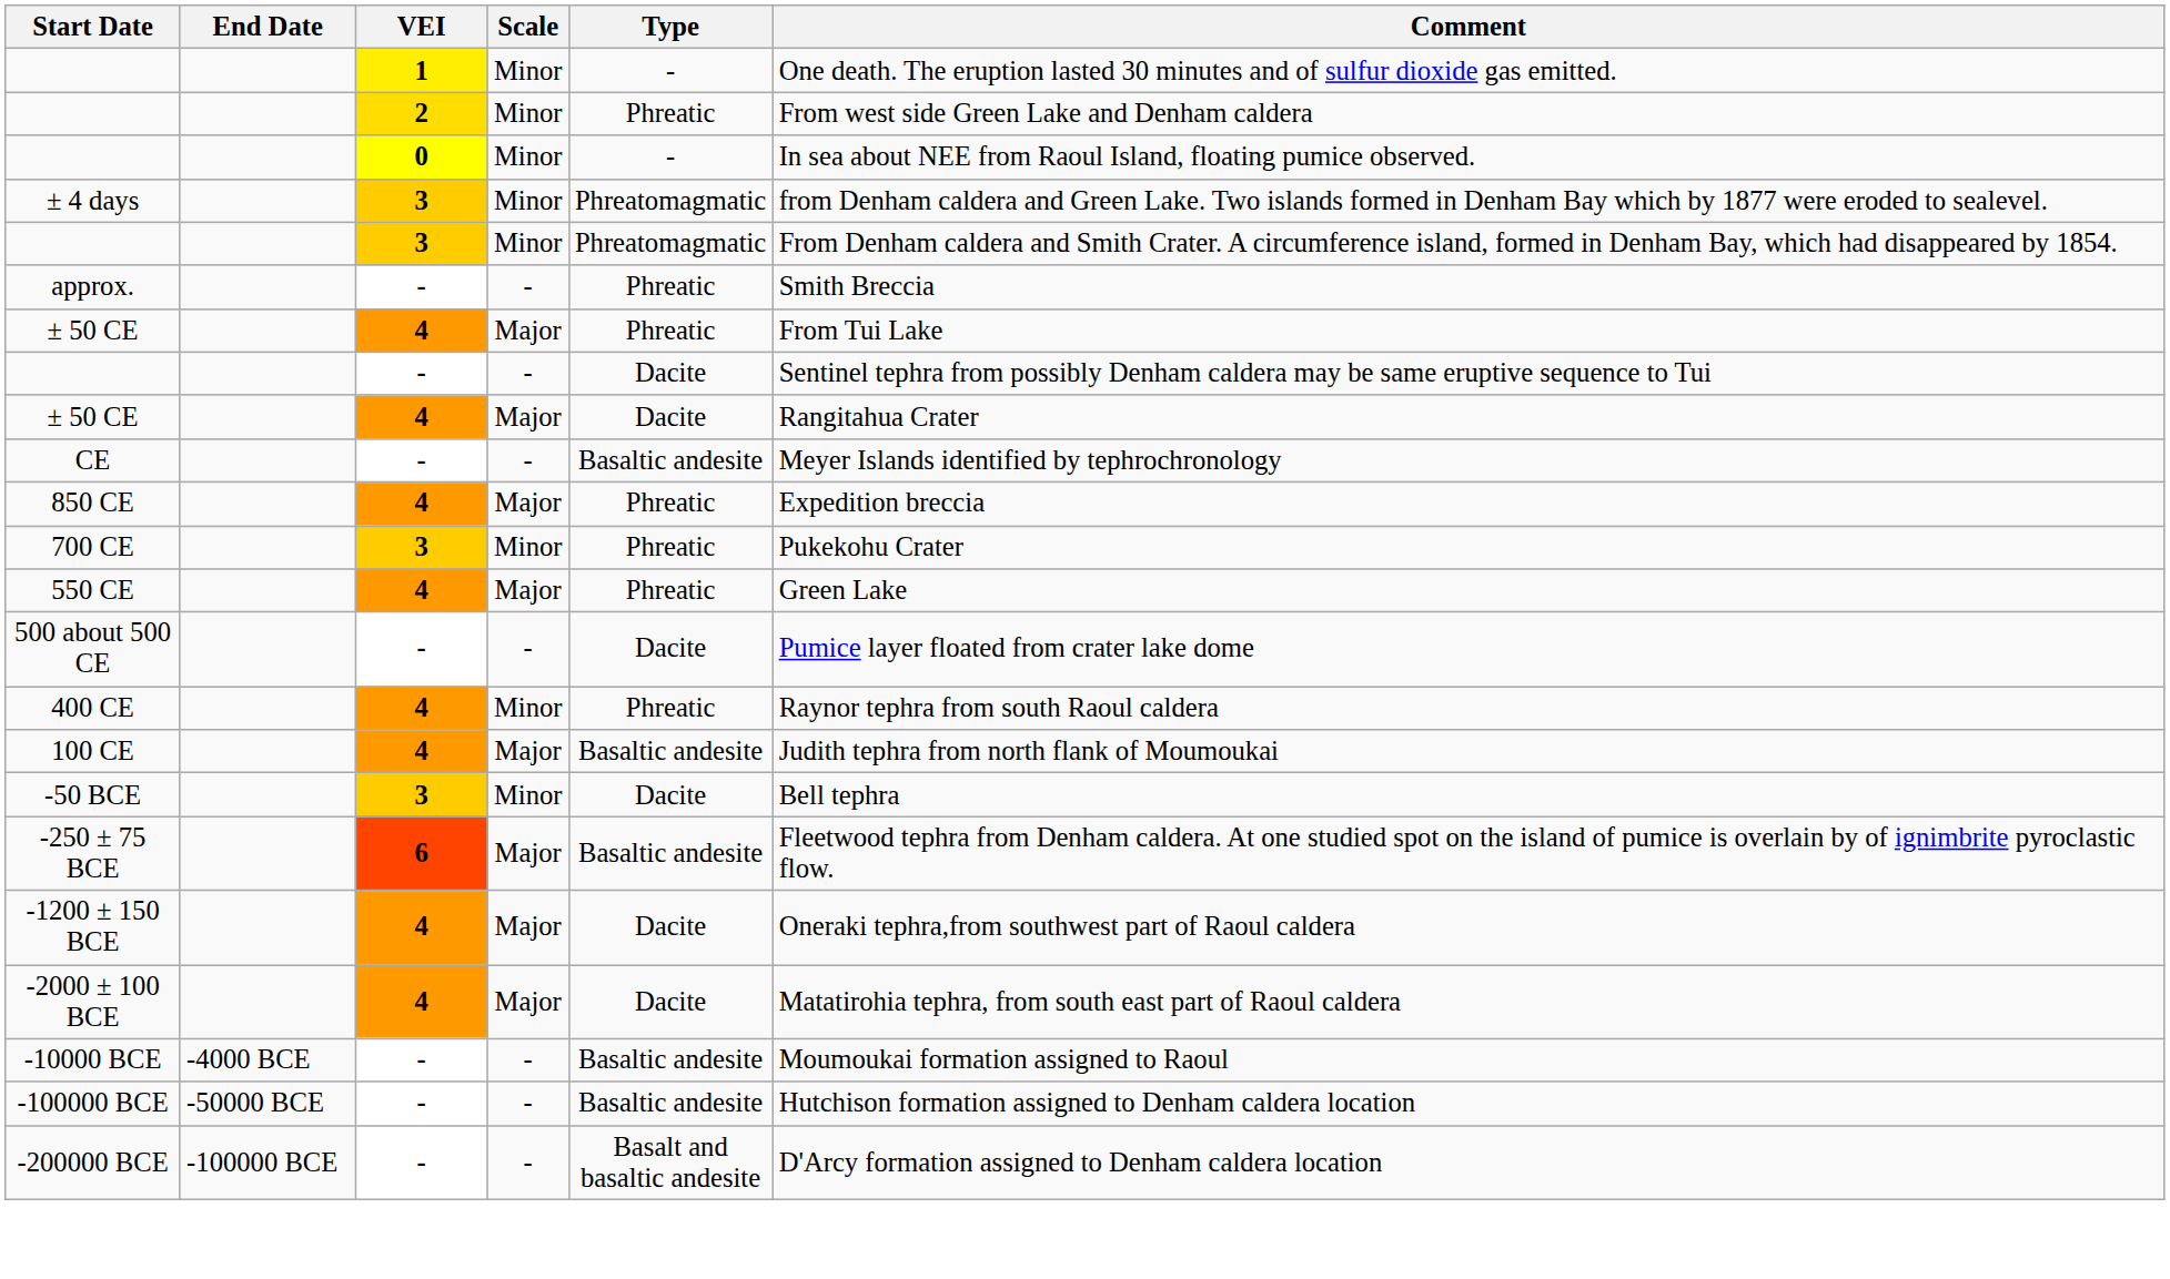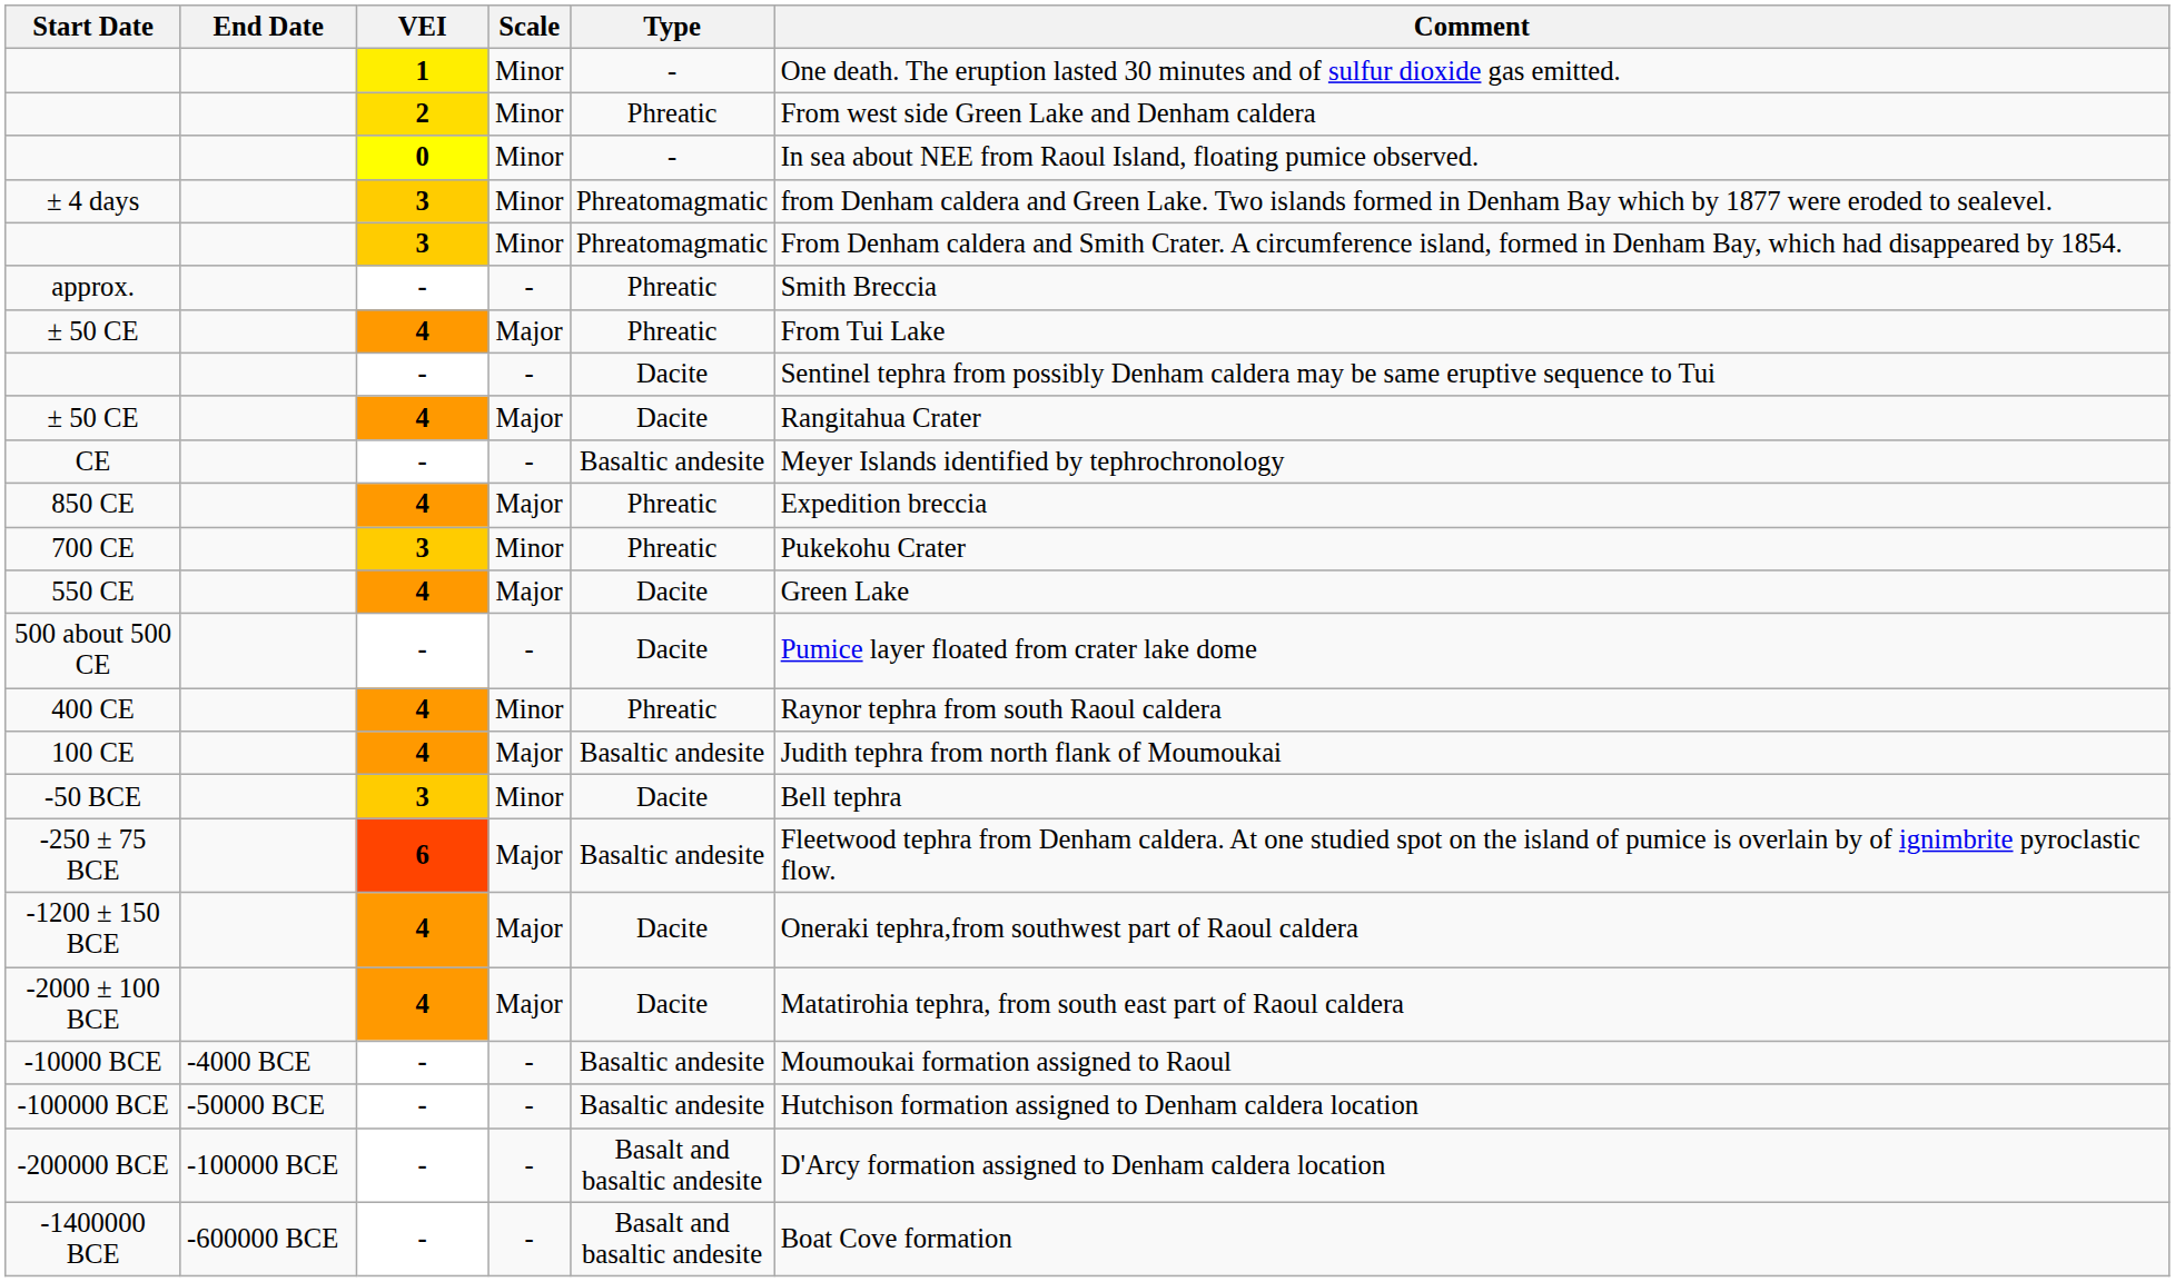 <table class="wikitable sortable" width=100%>
 <tr>
 <th data-sort-type="number" width=95px>Start Date</th>
 <th data-sort-type="number" width=95px>End Date</th>
 <th width=70px>VEI</th>
 <th>Scale</th>
 <th width=70px>Type</th>
 <th class="unsortable">Comment</th>
 </tr>
 <tr>
 <td align="center"></td>
 <td></td>
 <th style="background-color: #FE0;">1</th>
 <td align="center">Minor</td>
 <td align="center">-</td>
 <td>One death. The eruption lasted 30 minutes and  of <a href='#'>sulfur dioxide</a> gas emitted.</td>
 </tr>
 <tr>
 <td align="center"></td>
 <td></td>
 <th style="background-color: #FD0;">2</th>
 <td align="center">Minor</td>
 <td align="center">Phreatic</td>
 <td>From west side Green Lake and Denham caldera</td>
 </tr>
 <tr>
 <td align="center"></td>
 <td></td>
 <th style="background-color: #FF0;">0</th>
 <td align="center">Minor</td>
 <td align="center">-</td>
 <td>In sea about  NEE from Raoul Island, floating pumice observed.</td>
 </tr>
 <tr>
 <td align="center"> ± 4 days</td>
 <td></td>
 <th style="background-color: #FC0;">3</th>
 <td align="center">Minor</td>
 <td align="center">Phreatomagmatic</td>
 <td>from Denham caldera and Green Lake. Two islands formed in Denham Bay which by 1877 were eroded to sealevel.</td>
 </tr>
 <tr>
 <td align="center"></td>
 <td></td>
 <th style="background-color: #FC0;">3</th>
 <td align="center">Minor</td>
 <td align="center">Phreatomagmatic</td>
 <td>From Denham caldera and Smith Crater. A  circumference island, formed in Denham Bay, which had disappeared by 1854.</td>
 </tr>
 <tr>
 <td align="center">approx. </td>
 <td></td>
 <th style="background-color: #FFF;">-</th>
 <td align="center">-</td>
 <td align="center">Phreatic</td>
 <td>Smith Breccia</td>
 </tr>
 <tr>
 <td align="center"> ± 50 CE</td>
 <td></td>
 <th style="background-color: #F90;">4</th>
 <td align="center">Major</td>
 <td align="center">Phreatic</td>
 <td>From Tui Lake</td>
 </tr>
 <tr>
 <td align="center"></td>
 <td></td>
 <th style="background-color: #FFF;">-</th>
 <td align="center">-</td>
 <td align="center">Dacite</td>
 <td>Sentinel tephra from possibly Denham caldera may be same eruptive sequence to Tui</td>
 </tr>
 <tr>
 <td align="center"> ± 50 CE</td>
 <td></td>
 <th style="background-color: #F90;">4</th>
 <td align="center">Major</td>
 <td align="center">Dacite</td>
 <td>Rangitahua Crater</td>
 </tr>
 <tr>
 <td align="center"> CE</td>
 <td></td>
 <th style="background-color: #FFF;">-</th>
 <td align="center">-</td>
 <td align="center">Basaltic andesite</td>
 <td>Meyer Islands identified by tephrochronology</td>
 </tr>
 <tr>
 <td align="center"><span>850</span>  CE</td>
 <td></td>
 <th style="background-color: #F90;">4</th>
 <td align="center">Major</td>
 <td align="center">Phreatic</td>
 <td>Expedition breccia</td>
 </tr>
 <tr>
 <td align="center"><span>700</span>  CE</td>
 <td></td>
 <th style="background-color: #FC0;">3</th>
 <td align="center">Minor</td>
 <td align="center">Phreatic</td>
 <td>Pukekohu Crater</td>
 </tr>
 <tr>
 <td align="center"><span>550</span>  CE</td>
 <td></td>
 <th style="background-color: #F90;">4</th>
 <td align="center">Major</td>
-<td align="center">Phreatic</td>
+<td align="center">Dacite</td>
 <td>Green Lake</td>
 </tr>
 <tr>
 <td align="center"><span>500</span> about 500 CE</td>
 <td></td>
 <th style="background-color: #FFF;">-</th>
 <td align="center">-</td>
 <td align="center">Dacite</td>
 <td><a href='#'>Pumice</a> layer floated from crater lake dome</td>
 </tr>
 <tr>
 <td align="center"><span>400</span>  CE</td>
 <td></td>
 <th style="background-color: #F90;">4</th>
 <td align="center">Minor</td>
 <td align="center">Phreatic</td>
 <td>Raynor tephra from south Raoul caldera</td>
 </tr>
 <tr>
 <td align="center"><span>100</span>  CE</td>
 <td></td>
 <th style="background-color: #F90;">4</th>
 <td align="center">Major</td>
 <td align="center">Basaltic andesite</td>
 <td>Judith tephra from north flank of Moumoukai</td>
 </tr>
 <tr>
 <td align="center"><span>-50</span>  BCE</td>
 <td></td>
 <th style="background-color: #FC0;">3</th>
 <td align="center">Minor</td>
 <td align="center">Dacite</td>
 <td>Bell tephra</td>
 </tr>
 <tr>
 <td align="center"><span>-250</span>  ± 75 BCE</td>
 <td></td>
 <th style="background-color: #F40;">6</th>
 <td align="center">Major</td>
 <td align="center">Basaltic andesite</td>
 <td>Fleetwood tephra from Denham caldera. At one studied spot on the island  of pumice is overlain by  of <a href='#'>ignimbrite</a> pyroclastic flow.</td>
 </tr>
 <tr>
 <td align="center"><span>-1200</span>  ± 150 BCE</td>
 <td></td>
 <th style="background-color: #F90;">4</th>
 <td align="center">Major</td>
 <td align="center">Dacite</td>
 <td>Oneraki tephra,from southwest part of Raoul caldera</td>
 </tr>
 <tr>
 <td align="center"><span>-2000</span>  ± 100 BCE</td>
 <td></td>
 <th style="background-color: #F90;">4</th>
 <td align="center">Major</td>
 <td align="center">Dacite</td>
 <td>Matatirohia tephra, from south east part of Raoul caldera</td>
 </tr>
 <tr>
 <td align="center"><span>-10000</span>  BCE</td>
 <td><span>-4000</span>  BCE</td>
 <th style="background-color: #FFF;">-</th>
 <td align="center">-</td>
 <td align="center">Basaltic andesite</td>
 <td>Moumoukai formation assigned to Raoul</td>
 </tr>
 <tr>
 <td align="center"><span>-100000</span>  BCE</td>
 <td><span>-50000</span>  BCE</td>
 <th style="background-color: #FFF;">-</th>
 <td align="center">-</td>
 <td align="center">Basaltic andesite</td>
 <td>Hutchison formation assigned to Denham caldera location</td>
 </tr>
 <tr>
 <td align="center"><span>-200000</span>  BCE</td>
 <td><span>-100000</span>  BCE</td>
 <th style="background-color: #FFF;">-</th>
 <td align="center">-</td>
 <td align="center">Basalt and basaltic andesite</td>
 <td>D'Arcy formation assigned to Denham caldera location</td>
 </tr>
+<tr>
+<td align="center"><span>-1400000</span>  BCE</td>
+<td><span>-600000</span>  BCE</td>
+<th style="background-color: #FFF;">-</th>
+<td align="center">-</td>
+<td align="center">Basalt and basaltic andesite</td>
+<td>Boat Cove formation</td>
+</tr>
 </table>
